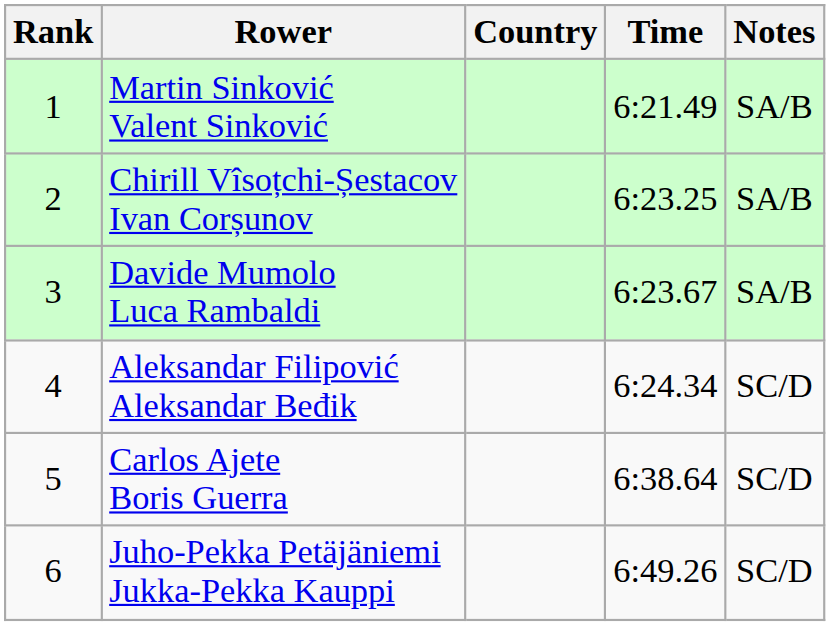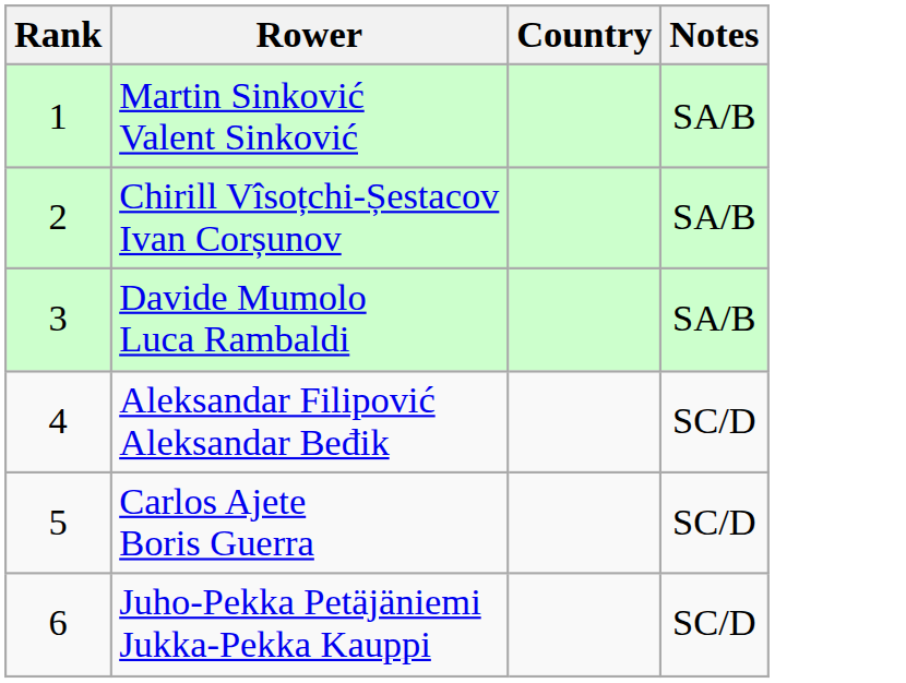 <table class="wikitable" style="text-align:center">
 <tr>
 <th>Rank</th>
 <th>Rower</th>
 <th>Country</th>
-<th>Time</th>
 <th>Notes</th>
 </tr>
 <tr bgcolor=ccffcc>
 <td>1</td>
 <td align="left"><a href='#'>Martin Sinković</a><br><a href='#'>Valent Sinković</a></td>
 <td align="left"></td>
-<td>6:21.49</td>
 <td>SA/B</td>
 </tr>
 <tr bgcolor=ccffcc>
 <td>2</td>
 <td align="left"><a href='#'>Chirill Vîsoțchi-Șestacov</a><br><a href='#'>Ivan Corșunov</a></td>
 <td align="left"></td>
-<td>6:23.25</td>
 <td>SA/B</td>
 </tr>
 <tr bgcolor=ccffcc>
 <td>3</td>
 <td align="left"><a href='#'>Davide Mumolo</a><br><a href='#'>Luca Rambaldi</a></td>
 <td align="left"></td>
-<td>6:23.67</td>
 <td>SA/B</td>
 </tr>
 <tr>
 <td>4</td>
 <td align="left"><a href='#'>Aleksandar Filipović</a><br><a href='#'>Aleksandar Beđik</a></td>
 <td align="left"></td>
-<td>6:24.34</td>
 <td>SC/D</td>
 </tr>
 <tr>
 <td>5</td>
 <td align="left"><a href='#'>Carlos Ajete</a><br><a href='#'>Boris Guerra</a></td>
 <td align="left"></td>
-<td>6:38.64</td>
 <td>SC/D</td>
 </tr>
 <tr>
 <td>6</td>
 <td align="left"><a href='#'>Juho-Pekka Petäjäniemi</a><br><a href='#'>Jukka-Pekka Kauppi</a></td>
 <td align="left"></td>
-<td>6:49.26</td>
 <td>SC/D</td>
 </tr>
 </table>
